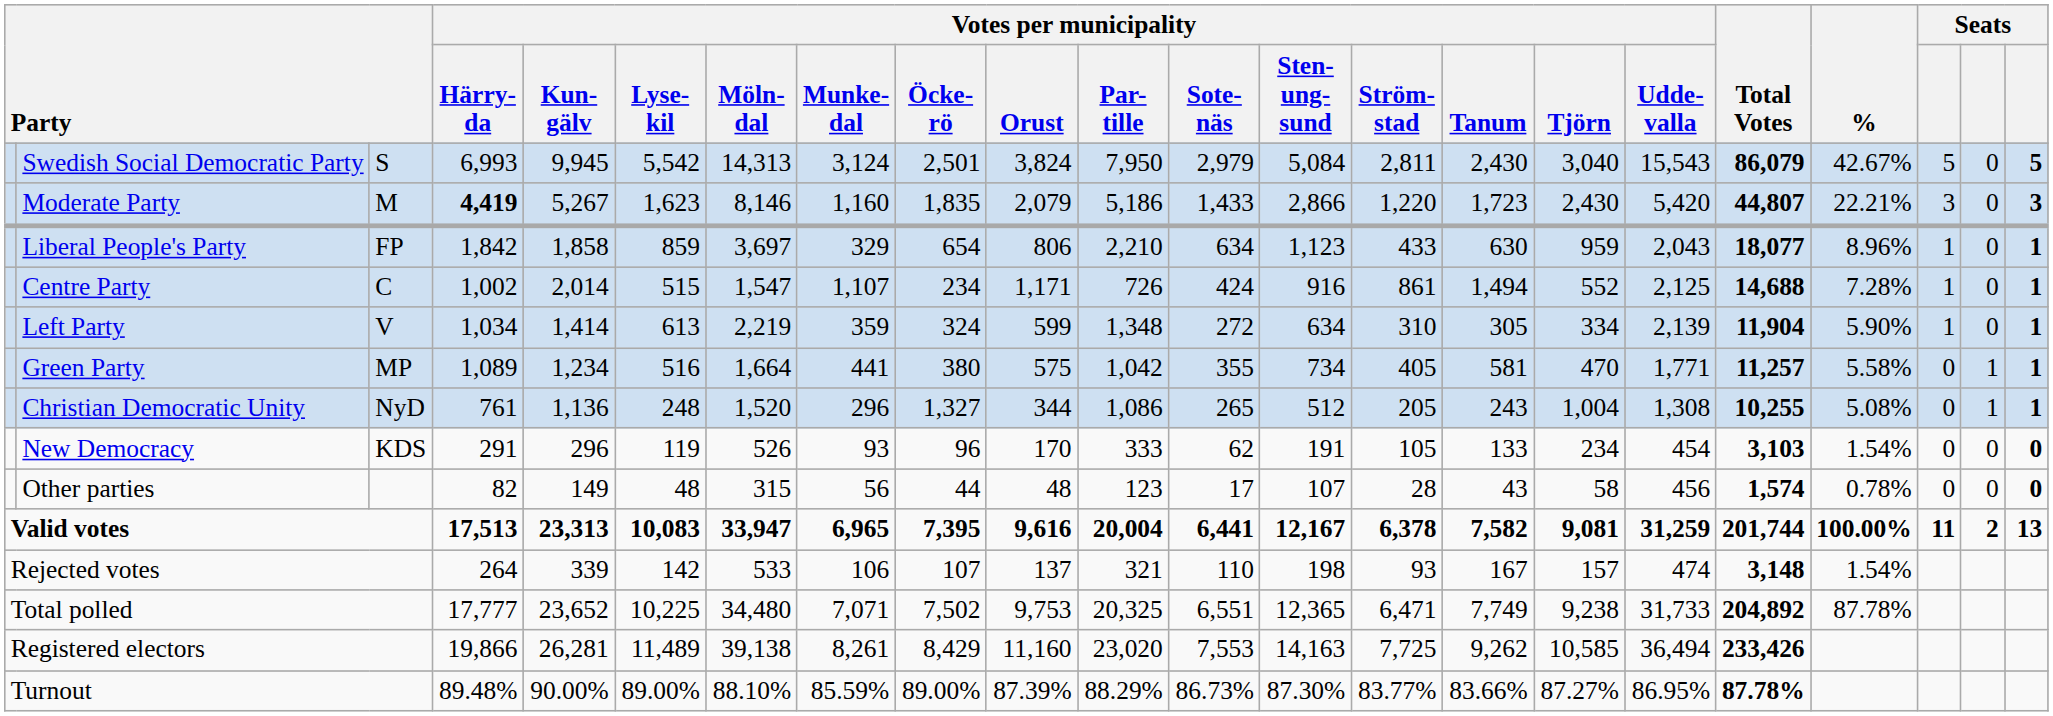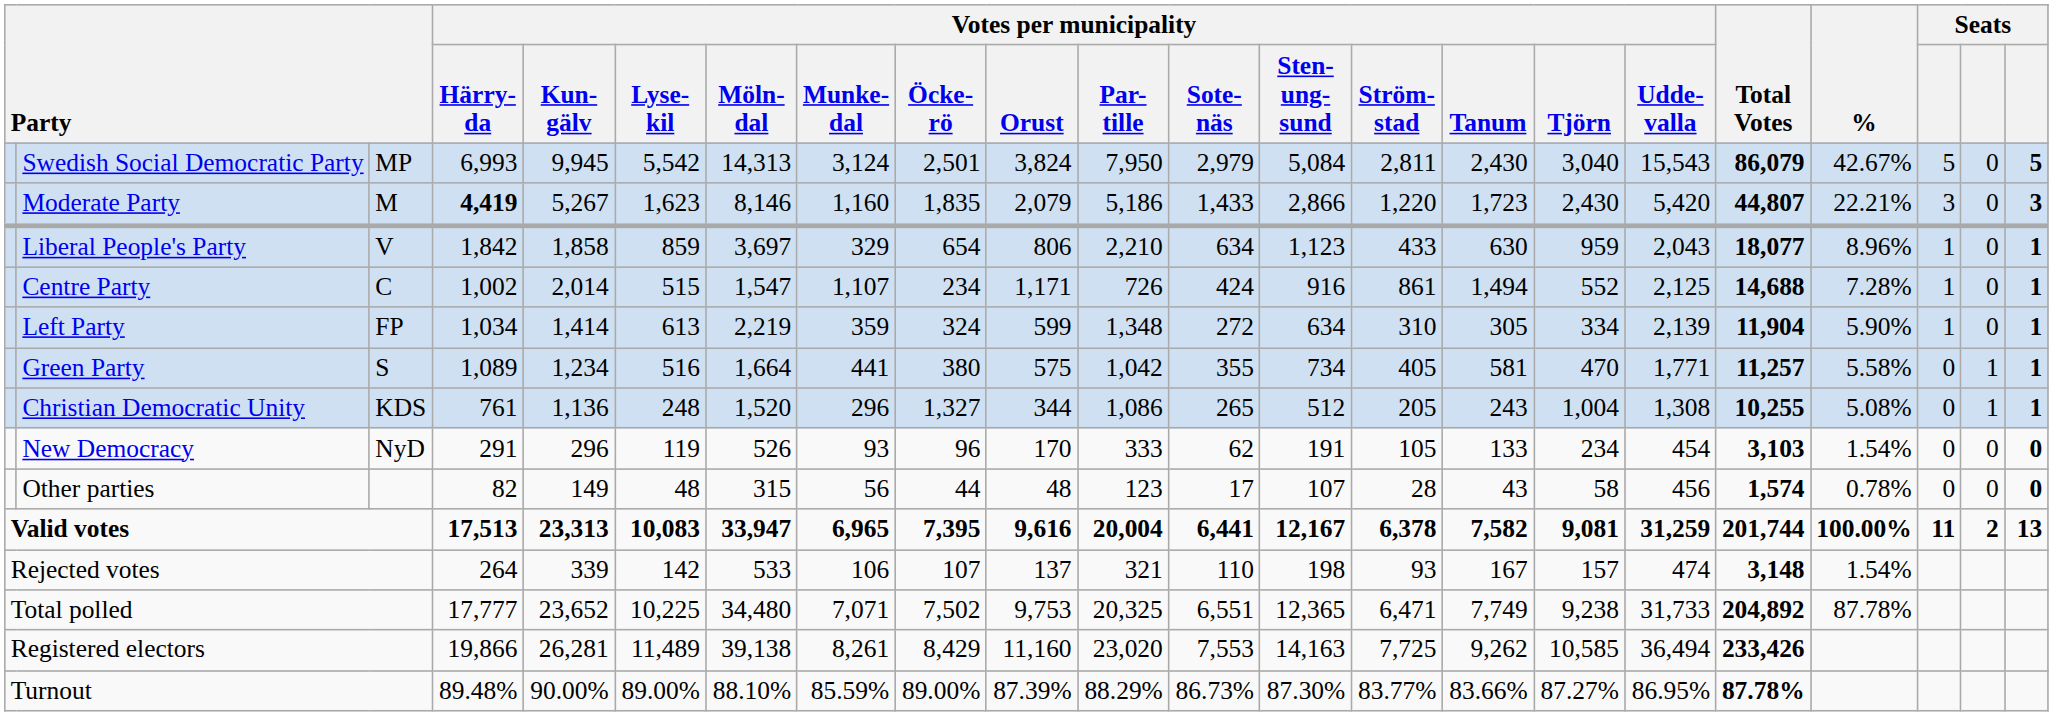 <table class="wikitable" border="1" style="text-align:right;">
 <tr>
 <th style="text-align:left;" valign=bottom rowspan=2 colspan=3>Party</th>
 <th colspan=14>Votes per municipality</th>
 <th align=center valign=bottom rowspan=2 width="50">Total Votes</th>
 <th align=center valign=bottom rowspan=2 width="50">%</th>
 <th colspan=3>Seats</th>
 </tr>
 <tr>
 <th align=center valign=bottom width="50"><a href='#'>Härry- da</a></th>
 <th align=center valign=bottom width="50"><a href='#'>Kun- gälv</a></th>
 <th align=center valign=bottom width="50"><a href='#'>Lyse- kil</a></th>
 <th align=center valign=bottom width="50"><a href='#'>Möln- dal</a></th>
 <th align=center valign=bottom width="50"><a href='#'>Munke- dal</a></th>
 <th align=center valign=bottom width="50"><a href='#'>Öcke- rö</a></th>
 <th align=center valign=bottom width="50"><a href='#'>Orust</a></th>
 <th align=center valign=bottom width="50"><a href='#'>Par- tille</a></th>
 <th align=center valign=bottom width="50"><a href='#'>Sote- näs</a></th>
 <th align=center valign=bottom width="50"><a href='#'>Sten- ung- sund</a></th>
 <th align=center valign=bottom width="50"><a href='#'>Ström- stad</a></th>
 <th align=center valign=bottom width="50"><a href='#'>Tanum</a></th>
 <th align=center valign=bottom width="50"><a href='#'>Tjörn</a></th>
 <th align=center valign=bottom width="50"><a href='#'>Udde- valla</a></th>
 <th align=center valign=bottom width="20"><small></small></th>
 <th align=center valign=bottom width="20"><small><a href='#'></a></small></th>
 <th align=center valign=bottom width="20"><small></small></th>
 </tr>
 <tr style="background:#CEE0F2;">
 <td></td>
 <td align=left style="white-space: nowrap;"><a href='#'>Swedish Social Democratic Party</a></td>
-<td align=left>S</td>
+<td align=left>MP</td>
 <td>6,993</td>
 <td>9,945</td>
 <td>5,542</td>
 <td>14,313</td>
 <td>3,124</td>
 <td>2,501</td>
 <td>3,824</td>
 <td>7,950</td>
 <td>2,979</td>
 <td>5,084</td>
 <td>2,811</td>
 <td>2,430</td>
 <td>3,040</td>
 <td>15,543</td>
 <td><strong>86,079</strong></td>
 <td>42.67%</td>
 <td>5</td>
 <td>0</td>
 <td><strong>5</strong></td>
 </tr>
 <tr style="background:#CEE0F2;">
 <td></td>
 <td align=left><a href='#'>Moderate Party</a></td>
 <td align=left>M</td>
 <td><strong>4,419</strong></td>
 <td>5,267</td>
 <td>1,623</td>
 <td>8,146</td>
 <td>1,160</td>
 <td>1,835</td>
 <td>2,079</td>
 <td>5,186</td>
 <td>1,433</td>
 <td>2,866</td>
 <td>1,220</td>
 <td>1,723</td>
 <td>2,430</td>
 <td>5,420</td>
 <td><strong>44,807</strong></td>
 <td>22.21%</td>
 <td>3</td>
 <td>0</td>
 <td><strong>3</strong></td>
 </tr>
 <tr style="background:#CEE0F2; border-top:3px solid darkgray;">
 <td></td>
 <td align=left><a href='#'>Liberal People's Party</a></td>
-<td align=left>FP</td>
+<td align=left>V</td>
 <td>1,842</td>
 <td>1,858</td>
 <td>859</td>
 <td>3,697</td>
 <td>329</td>
 <td>654</td>
 <td>806</td>
 <td>2,210</td>
 <td>634</td>
 <td>1,123</td>
 <td>433</td>
 <td>630</td>
 <td>959</td>
 <td>2,043</td>
 <td><strong>18,077</strong></td>
 <td>8.96%</td>
 <td>1</td>
 <td>0</td>
 <td><strong>1</strong></td>
 </tr>
 <tr style="background:#CEE0F2;">
 <td></td>
 <td align=left><a href='#'>Centre Party</a></td>
 <td align=left>C</td>
 <td>1,002</td>
 <td>2,014</td>
 <td>515</td>
 <td>1,547</td>
 <td>1,107</td>
 <td>234</td>
 <td>1,171</td>
 <td>726</td>
 <td>424</td>
 <td>916</td>
 <td>861</td>
 <td>1,494</td>
 <td>552</td>
 <td>2,125</td>
 <td><strong>14,688</strong></td>
 <td>7.28%</td>
 <td>1</td>
 <td>0</td>
 <td><strong>1</strong></td>
 </tr>
 <tr style="background:#CEE0F2;">
 <td></td>
 <td align=left><a href='#'>Left Party</a></td>
-<td align=left>V</td>
+<td align=left>FP</td>
 <td>1,034</td>
 <td>1,414</td>
 <td>613</td>
 <td>2,219</td>
 <td>359</td>
 <td>324</td>
 <td>599</td>
 <td>1,348</td>
 <td>272</td>
 <td>634</td>
 <td>310</td>
 <td>305</td>
 <td>334</td>
 <td>2,139</td>
 <td><strong>11,904</strong></td>
 <td>5.90%</td>
 <td>1</td>
 <td>0</td>
 <td><strong>1</strong></td>
 </tr>
 <tr style="background:#CEE0F2;">
 <td></td>
 <td align=left><a href='#'>Green Party</a></td>
-<td align=left>MP</td>
+<td align=left>S</td>
 <td>1,089</td>
 <td>1,234</td>
 <td>516</td>
 <td>1,664</td>
 <td>441</td>
 <td>380</td>
 <td>575</td>
 <td>1,042</td>
 <td>355</td>
 <td>734</td>
 <td>405</td>
 <td>581</td>
 <td>470</td>
 <td>1,771</td>
 <td><strong>11,257</strong></td>
 <td>5.58%</td>
 <td>0</td>
 <td>1</td>
 <td><strong>1</strong></td>
 </tr>
 <tr style="background:#CEE0F2;">
 <td></td>
 <td align=left><a href='#'>Christian Democratic Unity</a></td>
-<td align=left>NyD</td>
+<td align=left>KDS</td>
 <td>761</td>
 <td>1,136</td>
 <td>248</td>
 <td>1,520</td>
 <td>296</td>
 <td>1,327</td>
 <td>344</td>
 <td>1,086</td>
 <td>265</td>
 <td>512</td>
 <td>205</td>
 <td>243</td>
 <td>1,004</td>
 <td>1,308</td>
 <td><strong>10,255</strong></td>
 <td>5.08%</td>
 <td>0</td>
 <td>1</td>
 <td><strong>1</strong></td>
 </tr>
 <tr>
 <td></td>
 <td align=left><a href='#'>New Democracy</a></td>
-<td align=left>KDS</td>
+<td align=left>NyD</td>
 <td>291</td>
 <td>296</td>
 <td>119</td>
 <td>526</td>
 <td>93</td>
 <td>96</td>
 <td>170</td>
 <td>333</td>
 <td>62</td>
 <td>191</td>
 <td>105</td>
 <td>133</td>
 <td>234</td>
 <td>454</td>
 <td><strong>3,103</strong></td>
 <td>1.54%</td>
 <td>0</td>
 <td>0</td>
 <td><strong>0</strong></td>
 </tr>
 <tr>
 <td></td>
 <td align=left>Other parties</td>
 <td></td>
 <td>82</td>
 <td>149</td>
 <td>48</td>
 <td>315</td>
 <td>56</td>
 <td>44</td>
 <td>48</td>
 <td>123</td>
 <td>17</td>
 <td>107</td>
 <td>28</td>
 <td>43</td>
 <td>58</td>
 <td>456</td>
 <td><strong>1,574</strong></td>
 <td>0.78%</td>
 <td>0</td>
 <td>0</td>
 <td><strong>0</strong></td>
 </tr>
 <tr style="font-weight:bold">
 <td align=left colspan=3>Valid votes</td>
 <td>17,513</td>
 <td>23,313</td>
 <td>10,083</td>
 <td>33,947</td>
 <td>6,965</td>
 <td>7,395</td>
 <td>9,616</td>
 <td>20,004</td>
 <td>6,441</td>
 <td>12,167</td>
 <td>6,378</td>
 <td>7,582</td>
 <td>9,081</td>
 <td>31,259</td>
 <td>201,744</td>
 <td>100.00%</td>
 <td>11</td>
 <td>2</td>
 <td>13</td>
 </tr>
 <tr>
 <td align=left colspan=3>Rejected votes</td>
 <td>264</td>
 <td>339</td>
 <td>142</td>
 <td>533</td>
 <td>106</td>
 <td>107</td>
 <td>137</td>
 <td>321</td>
 <td>110</td>
 <td>198</td>
 <td>93</td>
 <td>167</td>
 <td>157</td>
 <td>474</td>
 <td><strong>3,148</strong></td>
 <td>1.54%</td>
 <td></td>
 <td></td>
 <td></td>
 </tr>
 <tr>
 <td align=left colspan=3>Total polled</td>
 <td>17,777</td>
 <td>23,652</td>
 <td>10,225</td>
 <td>34,480</td>
 <td>7,071</td>
 <td>7,502</td>
 <td>9,753</td>
 <td>20,325</td>
 <td>6,551</td>
 <td>12,365</td>
 <td>6,471</td>
 <td>7,749</td>
 <td>9,238</td>
 <td>31,733</td>
 <td><strong>204,892</strong></td>
 <td>87.78%</td>
 <td></td>
 <td></td>
 <td></td>
 </tr>
 <tr>
 <td align=left colspan=3>Registered electors</td>
 <td>19,866</td>
 <td>26,281</td>
 <td>11,489</td>
 <td>39,138</td>
 <td>8,261</td>
 <td>8,429</td>
 <td>11,160</td>
 <td>23,020</td>
 <td>7,553</td>
 <td>14,163</td>
 <td>7,725</td>
 <td>9,262</td>
 <td>10,585</td>
 <td>36,494</td>
 <td><strong>233,426</strong></td>
 <td></td>
 <td></td>
 <td></td>
 <td></td>
 </tr>
 <tr>
 <td align=left colspan=3>Turnout</td>
 <td>89.48%</td>
 <td>90.00%</td>
 <td>89.00%</td>
 <td>88.10%</td>
 <td>85.59%</td>
 <td>89.00%</td>
 <td>87.39%</td>
 <td>88.29%</td>
 <td>86.73%</td>
 <td>87.30%</td>
 <td>83.77%</td>
 <td>83.66%</td>
 <td>87.27%</td>
 <td>86.95%</td>
 <td><strong>87.78%</strong></td>
 <td></td>
 <td></td>
 <td></td>
 <td></td>
 </tr>
 </table>
